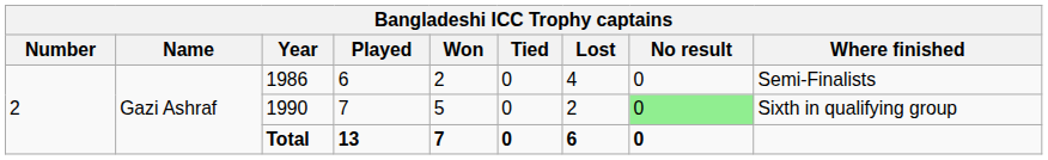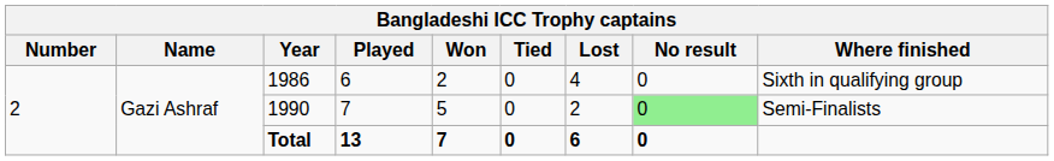 <table class="wikitable" width="70%">
 <tr>
 <th bgcolor="#efefef" colspan=9>Bangladeshi ICC Trophy captains</th>
 </tr>
 <tr bgcolor="#efefef">
 <th>Number</th>
 <th>Name</th>
 <th>Year</th>
 <th>Played</th>
 <th>Won</th>
 <th>Tied</th>
 <th>Lost</th>
 <th>No result</th>
 <th>Where finished</th>
 </tr>
 <tr>
 <td rowspan=3>2</td>
 <td rowspan=3>Gazi Ashraf</td>
 <td>1986</td>
 <td>6</td>
 <td>2</td>
 <td>0</td>
 <td>4</td>
 <td>0</td>
-<td>Semi-Finalists</td>
+<td>Sixth in qualifying group</td>
 </tr>
 <tr>
 <td>1990</td>
 <td>7</td>
 <td>5</td>
 <td>0</td>
 <td>2</td>
 <td style="background: lightgreen;">0</td>
-<td>Sixth in qualifying group</td>
+<td>Semi-Finalists</td>
 </tr>
 <tr>
 <td><strong>Total</strong></td>
 <td><strong>13</strong></td>
 <td><strong>7</strong></td>
 <td><strong>0</strong></td>
 <td><strong>6</strong></td>
 <td><strong>0</strong></td>
 <td></td>
 </tr>
 </table>
